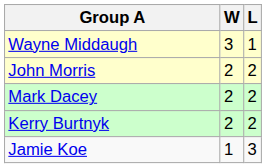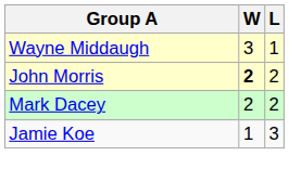 <table class="wikitable">
 <tr>
 <th width=200>Group A</th>
 <th>W</th>
 <th>L</th>
 </tr>
 <tr bgcolor=#ffffcc>
 <td> <a href='#'>Wayne Middaugh</a></td>
 <td>3</td>
 <td>1</td>
 </tr>
 <tr bgcolor=#ffffcc>
 <td> <a href='#'>John Morris</a></td>
-<td>2</td>
+<td><strong>2</strong></td>
 <td>2</td>
 </tr>
 <tr bgcolor=#ccffcc>
 <td> <a href='#'>Mark Dacey</a></td>
-<td>2</td>
-<td>2</td>
-</tr>
-<tr bgcolor=#ccffcc>
-<td> <a href='#'>Kerry Burtnyk</a></td>
 <td>2</td>
 <td>2</td>
 </tr>
 <tr>
 <td> <a href='#'>Jamie Koe</a></td>
 <td>1</td>
 <td>3</td>
 </tr>
 </table>
